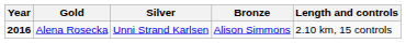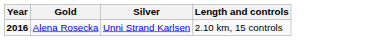 <table class="wikitable">
 <tr>
 <th>Year</th>
 <th>Gold</th>
 <th>Silver</th>
-<th>Bronze</th>
 <th>Length and controls</th>
 </tr>
 <tr>
 <td><strong>2016</strong></td>
 <td> <a href='#'>Alena Rosecka</a></td>
 <td> <a href='#'>Unni Strand Karlsen</a></td>
-<td> <a href='#'>Alison Simmons</a></td>
 <td>2.10 km, 15 controls</td>
 </tr>
 </table>
